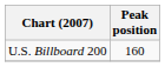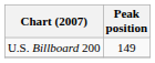 <table class="wikitable">
 <tr>
 <th>Chart (2007)</th>
 <th>Peak<br>position</th>
 </tr>
 <tr>
 <td>U.S. <em>Billboard</em> 200</td>
-<td align="center">160</td>
+<td align="center">149</td>
 </tr>
 <tr>
 </tr>
 </table>
